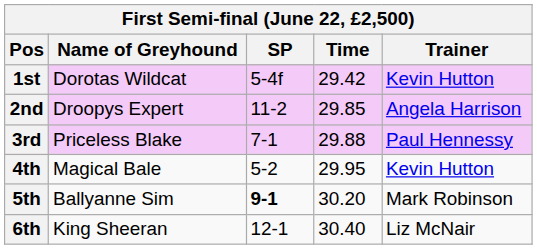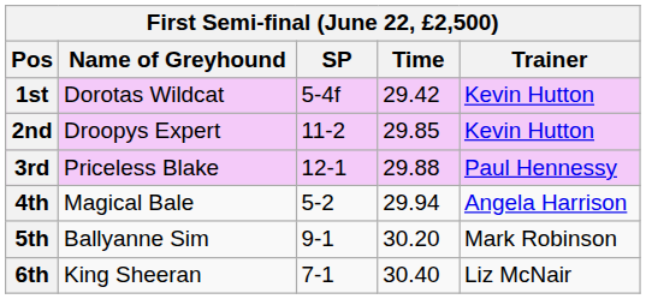 <table class="wikitable">
 <tr>
 <th colspan="6">First Semi-final (June 22, £2,500)</th>
 </tr>
 <tr>
 <th width=30>Pos</th>
 <th width=160>Name of Greyhound</th>
 <th width=50>SP</th>
 <th width=50>Time</th>
 <th width=120>Trainer</th>
 </tr>
 <tr style="background: #f4caf9;">
 <th>1st</th>
 <td>Dorotas Wildcat</td>
 <td>5-4f</td>
 <td>29.42</td>
 <td><a href='#'>Kevin Hutton</a></td>
 </tr>
 <tr style="background: #f4caf9;">
 <th>2nd</th>
 <td>Droopys Expert</td>
 <td>11-2</td>
 <td>29.85</td>
-<td><a href='#'>Angela Harrison</a></td>
+<td><a href='#'>Kevin Hutton</a></td>
 </tr>
 <tr style="background: #f4caf9;">
 <th>3rd</th>
 <td>Priceless Blake</td>
-<td>7-1</td>
+<td>12-1</td>
 <td>29.88</td>
 <td><a href='#'>Paul Hennessy</a></td>
 </tr>
 <tr>
 <th>4th</th>
 <td>Magical Bale</td>
 <td>5-2</td>
-<td>29.95</td>
-<td><a href='#'>Kevin Hutton</a></td>
+<td>29.94</td>
+<td><a href='#'>Angela Harrison</a></td>
 </tr>
 <tr>
 <th>5th</th>
 <td>Ballyanne Sim</td>
-<td><strong>9-1</strong></td>
+<td>9-1</td>
 <td>30.20</td>
 <td>Mark Robinson</td>
 </tr>
 <tr>
 <th>6th</th>
 <td>King Sheeran</td>
-<td>12-1</td>
+<td>7-1</td>
 <td>30.40</td>
 <td>Liz McNair</td>
 </tr>
 </table>
